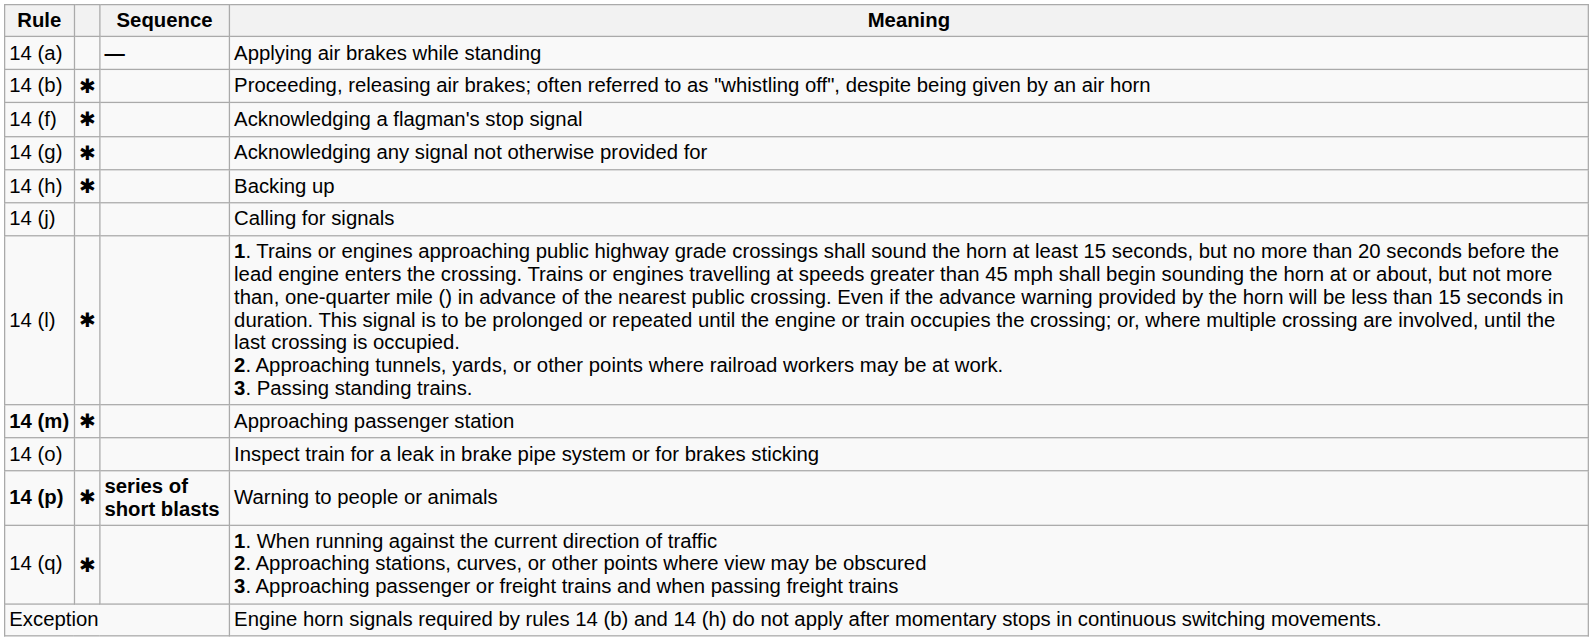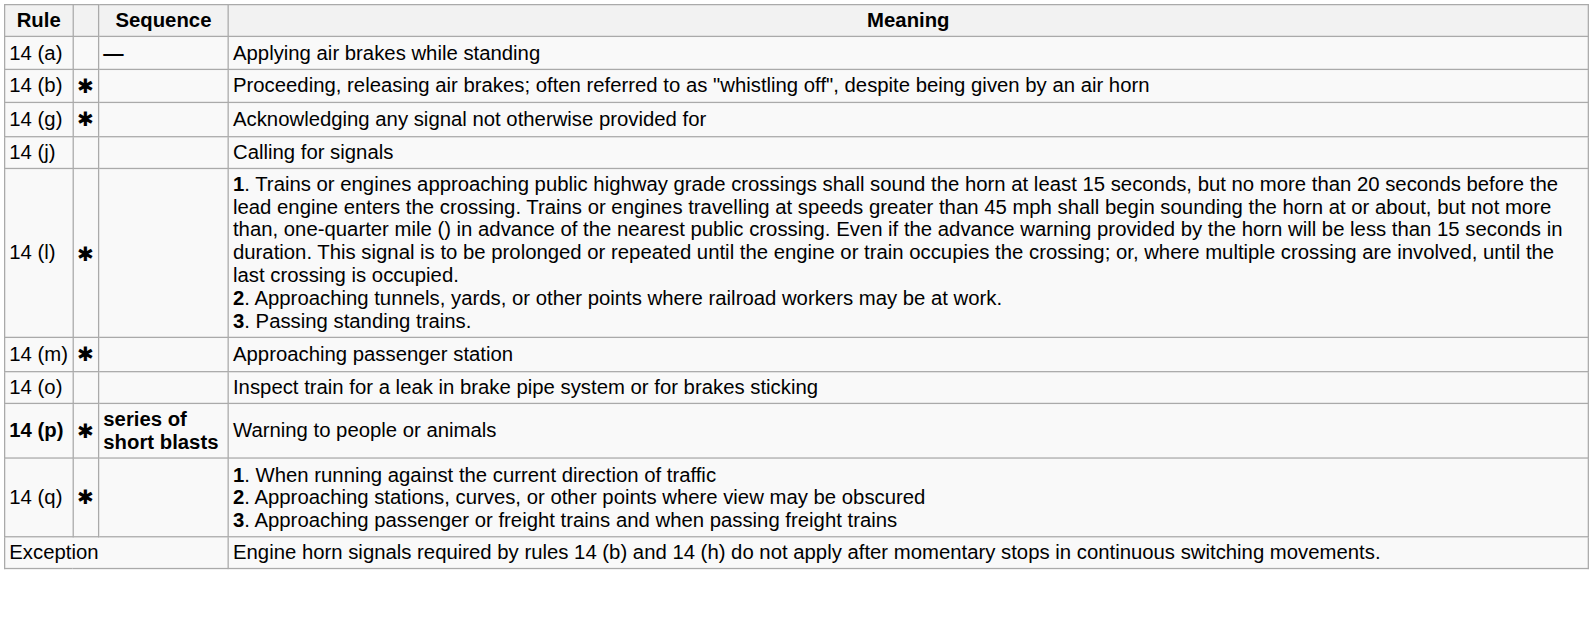 <table class="wikitable">
 <tr>
 <th>Rule</th>
 <th></th>
 <th>Sequence</th>
 <th>Meaning</th>
 </tr>
 <tr>
 <td>14 (a)</td>
 <td></td>
 <td><strong>—</strong></td>
 <td>Applying air brakes while standing</td>
 </tr>
 <tr>
 <td>14 (b)</td>
 <td>✱</td>
 <td></td>
 <td>Proceeding, releasing air brakes; often referred to as "whistling off", despite being given by an air horn</td>
 </tr>
-<tr ,>
-<td>14 (f)</td>
-<td>✱</td>
-<td></td>
-<td>Acknowledging a flagman's stop signal</td>
-</tr>
 <tr>
 <td>14 (g)</td>
 <td>✱</td>
 <td></td>
 <td>Acknowledging any signal not otherwise provided for</td>
-</tr>
-<tr>
-<td>14 (h)</td>
-<td>✱</td>
-<td></td>
-<td>Backing up</td>
 </tr>
 <tr>
 <td>14 (j)</td>
 <td></td>
 <td></td>
 <td>Calling for signals</td>
 </tr>
 <tr>
 <td>14 (l)</td>
 <td>✱</td>
 <td></td>
 <td><strong>1</strong>. Trains or engines approaching public highway grade crossings shall sound the horn at least 15 seconds, but no more than 20 seconds before the lead engine enters the crossing. Trains or engines travelling at speeds greater than 45 mph shall begin sounding the horn at or about, but not more than, one-quarter mile () in advance of the nearest public crossing. Even if the advance warning provided by the horn will be less than 15 seconds in duration. This signal is to be prolonged or repeated until the engine or train occupies the crossing; or, where multiple crossing are involved, until the last crossing is occupied.<br><strong>2</strong>. Approaching tunnels, yards, or other points where railroad workers may be at work.<br><strong>3</strong>. Passing standing trains.</td>
 </tr>
 <tr>
-<td><strong>14 (m)</strong></td>
+<td>14 (m)</td>
 <td>✱</td>
 <td></td>
 <td>Approaching passenger station</td>
 </tr>
 <tr>
 <td>14 (o)</td>
 <td></td>
 <td></td>
 <td>Inspect train for a leak in brake pipe system or for brakes sticking</td>
 </tr>
 <tr>
 <td><strong>14 (p)</strong></td>
 <td>✱</td>
 <td><strong>series of short blasts</strong></td>
 <td>Warning to people or animals</td>
 </tr>
 <tr>
 <td>14 (q)</td>
 <td>✱</td>
 <td></td>
 <td><strong>1</strong>. When running against the current direction of traffic<br><strong>2</strong>. Approaching stations, curves, or other points where view may be obscured<br><strong>3</strong>. Approaching passenger or freight trains and when passing freight trains</td>
 </tr>
 <tr>
 <td colspan="3">Exception</td>
 <td>Engine horn signals required by rules 14 (b) and 14 (h) do not apply after momentary stops in continuous switching movements.</td>
 </tr>
 </table>
